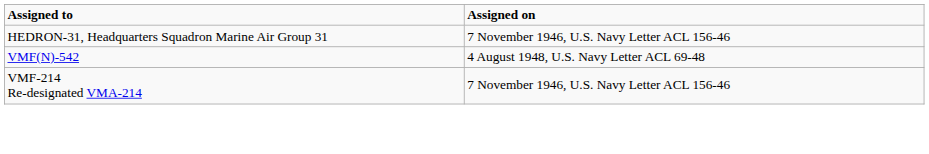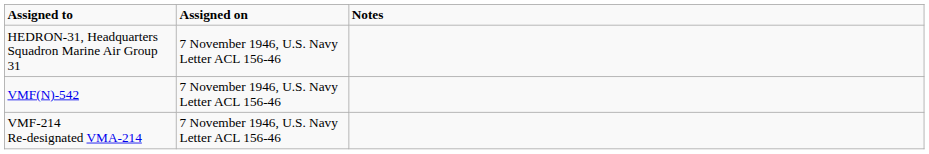 <table class="wikitable" style="width: 70%;">
 <tr>
 <td style="width: 200px;"><strong>Assigned to</strong></td>
 <td style="width: 200px;"><strong>Assigned on</strong></td>
+<td><strong>Notes</strong></td>
 </tr>
 <tr>
 <td>HEDRON-31, Headquarters Squadron Marine Air Group 31</td>
 <td>7 November 1946, U.S. Navy Letter ACL 156-46</td>
+<td></td>
 </tr>
 <tr>
 <td><a href='#'>VMF(N)-542</a></td>
-<td>4 August 1948, U.S. Navy Letter ACL 69-48</td>
+<td>7 November 1946, U.S. Navy Letter ACL 156-46</td>
+<td></td>
 </tr>
 <tr>
 <td>VMF-214<br>Re-designated <a href='#'>VMA-214</a></td>
 <td>7 November 1946, U.S. Navy Letter ACL 156-46</td>
+<td></td>
 </tr>
 </table>
